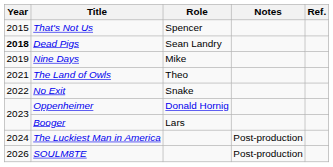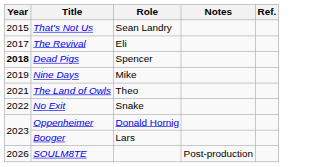 <table class="wikitable sortable">
 <tr>
 <th>Year</th>
 <th>Title</th>
 <th>Role</th>
 <th class="unsortable">Notes</th>
 <th class="unsortable">Ref.</th>
 </tr>
 <tr>
 <td>2015</td>
 <td><em><a href='#'>That's Not Us</a></em></td>
-<td>Spencer</td>
+<td>Sean Landry</td>
+<td></td>
+<td></td>
+</tr>
+<tr>
+<td>2017</td>
+<td><em><a href='#'>The Revival</a></em></td>
+<td>Eli</td>
 <td></td>
 <td></td>
 </tr>
 <tr>
 <td><strong>2018</strong></td>
 <td><em><a href='#'>Dead Pigs</a></em></td>
-<td>Sean Landry</td>
+<td>Spencer</td>
 <td></td>
 <td></td>
 </tr>
 <tr>
 <td>2019</td>
 <td><em><a href='#'>Nine Days</a></em></td>
 <td>Mike</td>
 <td></td>
 <td></td>
 </tr>
 <tr>
 <td>2021</td>
 <td><em><a href='#'>The Land of Owls</a></em></td>
 <td>Theo</td>
 <td></td>
 <td></td>
 </tr>
 <tr>
 <td>2022</td>
 <td><em><a href='#'>No Exit</a></em></td>
 <td>Snake</td>
 <td></td>
 <td></td>
 </tr>
 <tr>
 <td rowspan="2">2023</td>
 <td><em><a href='#'>Oppenheimer</a></em></td>
 <td><a href='#'>Donald Hornig</a></td>
 <td></td>
 <td></td>
 </tr>
 <tr>
 <td><em><a href='#'>Booger</a></em></td>
 <td>Lars</td>
 <td></td>
 <td></td>
 </tr>
 <tr>
-<td>2024</td>
-<td><em><a href='#'>The Luckiest Man in America</a></em></td>
-<td></td>
-<td>Post-production</td>
-<td></td>
-</tr>
-<tr>
 <td>2026</td>
 <td><em><a href='#'>SOULM8TE</a></em></td>
 <td></td>
 <td>Post-production</td>
 <td></td>
 </tr>
 </table>
